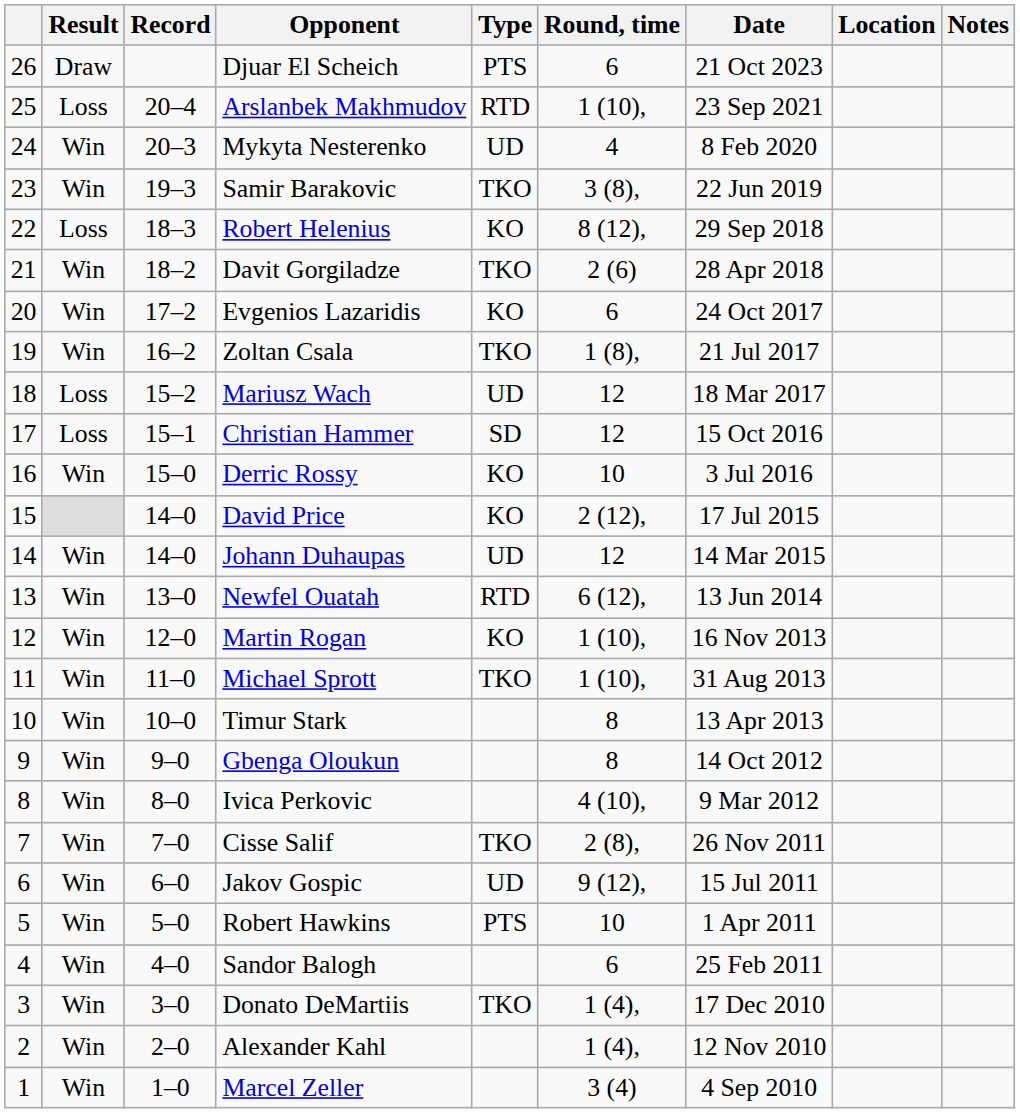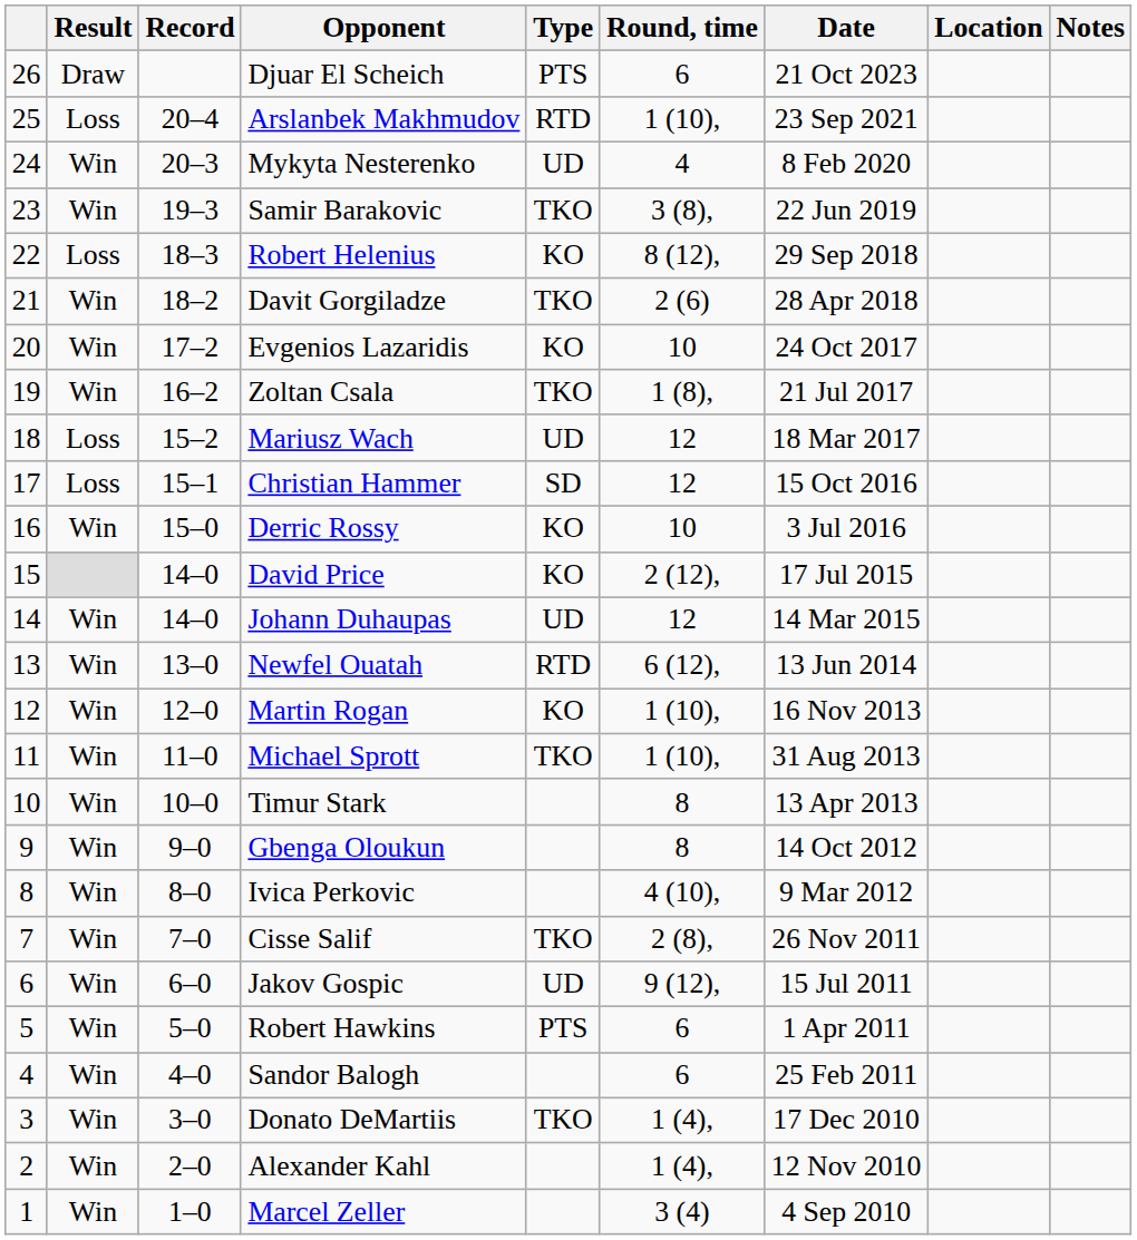 <table class="wikitable" style="text-align:center">
 <tr>
 <th></th>
 <th>Result</th>
 <th>Record</th>
 <th>Opponent</th>
 <th>Type</th>
 <th>Round, time</th>
 <th>Date</th>
 <th>Location</th>
 <th>Notes</th>
 </tr>
 <tr>
 <td>26</td>
 <td>Draw</td>
 <td></td>
 <td style="text-align:left;">Djuar El Scheich</td>
 <td>PTS</td>
 <td>6</td>
 <td>21 Oct 2023</td>
 <td style="text-align:left;"></td>
 <td></td>
 </tr>
 <tr>
 <td>25</td>
 <td>Loss</td>
 <td>20–4 </td>
 <td style="text-align:left;"><a href='#'>Arslanbek Makhmudov</a></td>
 <td>RTD</td>
 <td>1 (10), </td>
 <td>23 Sep 2021</td>
 <td style="text-align:left;"></td>
 <td align=left></td>
 </tr>
 <tr>
 <td>24</td>
 <td>Win</td>
 <td>20–3 </td>
 <td style="text-align:left;">Mykyta Nesterenko</td>
 <td>UD</td>
 <td>4</td>
 <td>8 Feb 2020</td>
 <td style="text-align:left;"></td>
 <td></td>
 </tr>
 <tr>
 <td>23</td>
 <td>Win</td>
 <td>19–3 </td>
 <td style="text-align:left;">Samir Barakovic</td>
 <td>TKO</td>
 <td>3 (8), </td>
 <td>22 Jun 2019</td>
 <td style="text-align:left;"></td>
 <td></td>
 </tr>
 <tr>
 <td>22</td>
 <td>Loss</td>
 <td>18–3 </td>
 <td style="text-align:left;"><a href='#'>Robert Helenius</a></td>
 <td>KO</td>
 <td>8 (12), </td>
 <td>29 Sep 2018</td>
 <td style="text-align:left;"></td>
 <td align=left></td>
 </tr>
 <tr>
 <td>21</td>
 <td>Win</td>
 <td>18–2 </td>
 <td style="text-align:left;">Davit Gorgiladze</td>
 <td>TKO</td>
 <td>2 (6)</td>
 <td>28 Apr 2018</td>
 <td style="text-align:left;"></td>
 <td></td>
 </tr>
 <tr>
 <td>20</td>
 <td>Win</td>
 <td>17–2 </td>
 <td style="text-align:left;">Evgenios Lazaridis</td>
 <td>KO</td>
-<td>6</td>
+<td>10</td>
 <td>24 Oct 2017</td>
 <td style="text-align:left;"></td>
 <td></td>
 </tr>
 <tr>
 <td>19</td>
 <td>Win</td>
 <td>16–2 </td>
 <td style="text-align:left;">Zoltan Csala</td>
 <td>TKO</td>
 <td>1 (8), </td>
 <td>21 Jul 2017</td>
 <td style="text-align:left;"></td>
 <td></td>
 </tr>
 <tr>
 <td>18</td>
 <td>Loss</td>
 <td>15–2 </td>
 <td style="text-align:left;"><a href='#'>Mariusz Wach</a></td>
 <td>UD</td>
 <td>12</td>
 <td>18 Mar 2017</td>
 <td style="text-align:left;"></td>
 <td style="text-align:left;"></td>
 </tr>
 <tr>
 <td>17</td>
 <td>Loss</td>
 <td>15–1 </td>
 <td style="text-align:left;"><a href='#'>Christian Hammer</a></td>
 <td>SD</td>
 <td>12</td>
 <td>15 Oct 2016</td>
 <td style="text-align:left;"></td>
 <td style="text-align:left;"></td>
 </tr>
 <tr>
 <td>16</td>
 <td>Win</td>
 <td>15–0 </td>
 <td style="text-align:left;"><a href='#'>Derric Rossy</a></td>
 <td>KO</td>
 <td>10</td>
 <td>3 Jul 2016</td>
 <td style="text-align:left;"></td>
 <td></td>
 </tr>
 <tr>
 <td>15</td>
 <td style="background:#DDD"></td>
 <td>14–0 </td>
 <td style="text-align:left;"><a href='#'>David Price</a></td>
 <td>KO</td>
 <td>2 (12), </td>
 <td>17 Jul 2015</td>
 <td style="text-align:left;"></td>
 <td style="text-align:left;"></td>
 </tr>
 <tr>
 <td>14</td>
 <td>Win</td>
 <td>14–0</td>
 <td style="text-align:left;"><a href='#'>Johann Duhaupas</a></td>
 <td>UD</td>
 <td>12</td>
 <td>14 Mar 2015</td>
 <td style="text-align:left;"></td>
 <td style="text-align:left;"></td>
 </tr>
 <tr>
 <td>13</td>
 <td>Win</td>
 <td>13–0</td>
 <td style="text-align:left;"><a href='#'>Newfel Ouatah</a></td>
 <td>RTD</td>
 <td>6 (12), </td>
 <td>13 Jun 2014</td>
 <td style="text-align:left;"></td>
 <td style="text-align:left;"></td>
 </tr>
 <tr>
 <td>12</td>
 <td>Win</td>
 <td>12–0</td>
 <td style="text-align:left;"><a href='#'>Martin Rogan</a></td>
 <td>KO</td>
 <td>1 (10), </td>
 <td>16 Nov 2013</td>
 <td style="text-align:left;"></td>
 <td></td>
 </tr>
 <tr>
 <td>11</td>
 <td>Win</td>
 <td>11–0</td>
 <td style="text-align:left;"><a href='#'>Michael Sprott</a></td>
 <td>TKO</td>
 <td>1 (10), </td>
 <td>31 Aug 2013</td>
 <td style="text-align:left;"></td>
 <td></td>
 </tr>
 <tr>
 <td>10</td>
 <td>Win</td>
 <td>10–0</td>
 <td style="text-align:left;">Timur Stark</td>
 <td></td>
 <td>8</td>
 <td>13 Apr 2013</td>
 <td style="text-align:left;"></td>
 <td></td>
 </tr>
 <tr>
 <td>9</td>
 <td>Win</td>
 <td>9–0</td>
 <td style="text-align:left;"><a href='#'>Gbenga Oloukun</a></td>
 <td></td>
 <td>8</td>
 <td>14 Oct 2012</td>
 <td style="text-align:left;"></td>
 <td></td>
 </tr>
 <tr>
 <td>8</td>
 <td>Win</td>
 <td>8–0</td>
 <td style="text-align:left;">Ivica Perkovic</td>
 <td></td>
 <td>4 (10), </td>
 <td>9 Mar 2012</td>
 <td style="text-align:left;"></td>
 <td></td>
 </tr>
 <tr>
 <td>7</td>
 <td>Win</td>
 <td>7–0</td>
 <td style="text-align:left;">Cisse Salif</td>
 <td>TKO</td>
 <td>2 (8), </td>
 <td>26 Nov 2011</td>
 <td style="text-align:left;"></td>
 <td></td>
 </tr>
 <tr>
 <td>6</td>
 <td>Win</td>
 <td>6–0</td>
 <td style="text-align:left;">Jakov Gospic</td>
 <td>UD</td>
 <td>9 (12), </td>
 <td>15 Jul 2011</td>
 <td style="text-align:left;"></td>
 <td style="text-align:left;"></td>
 </tr>
 <tr>
 <td>5</td>
 <td>Win</td>
 <td>5–0</td>
 <td style="text-align:left;">Robert Hawkins</td>
 <td>PTS</td>
-<td>10</td>
+<td>6</td>
 <td>1 Apr 2011</td>
 <td style="text-align:left;"></td>
 <td></td>
 </tr>
 <tr>
 <td>4</td>
 <td>Win</td>
 <td>4–0</td>
 <td style="text-align:left;">Sandor Balogh</td>
 <td></td>
 <td>6</td>
 <td>25 Feb 2011</td>
 <td style="text-align:left;"></td>
 <td></td>
 </tr>
 <tr>
 <td>3</td>
 <td>Win</td>
 <td>3–0</td>
 <td style="text-align:left;">Donato DeMartiis</td>
 <td>TKO</td>
 <td>1 (4), </td>
 <td>17 Dec 2010</td>
 <td style="text-align:left;"></td>
 <td></td>
 </tr>
 <tr>
 <td>2</td>
 <td>Win</td>
 <td>2–0</td>
 <td style="text-align:left;">Alexander Kahl</td>
 <td></td>
 <td>1 (4), </td>
 <td>12 Nov 2010</td>
 <td style="text-align:left;"></td>
 <td></td>
 </tr>
 <tr>
 <td>1</td>
 <td>Win</td>
 <td>1–0</td>
 <td style="text-align:left;"><a href='#'>Marcel Zeller</a></td>
 <td></td>
 <td>3 (4)</td>
 <td>4 Sep 2010</td>
 <td style="text-align:left;"></td>
 <td></td>
 </tr>
 </table>
